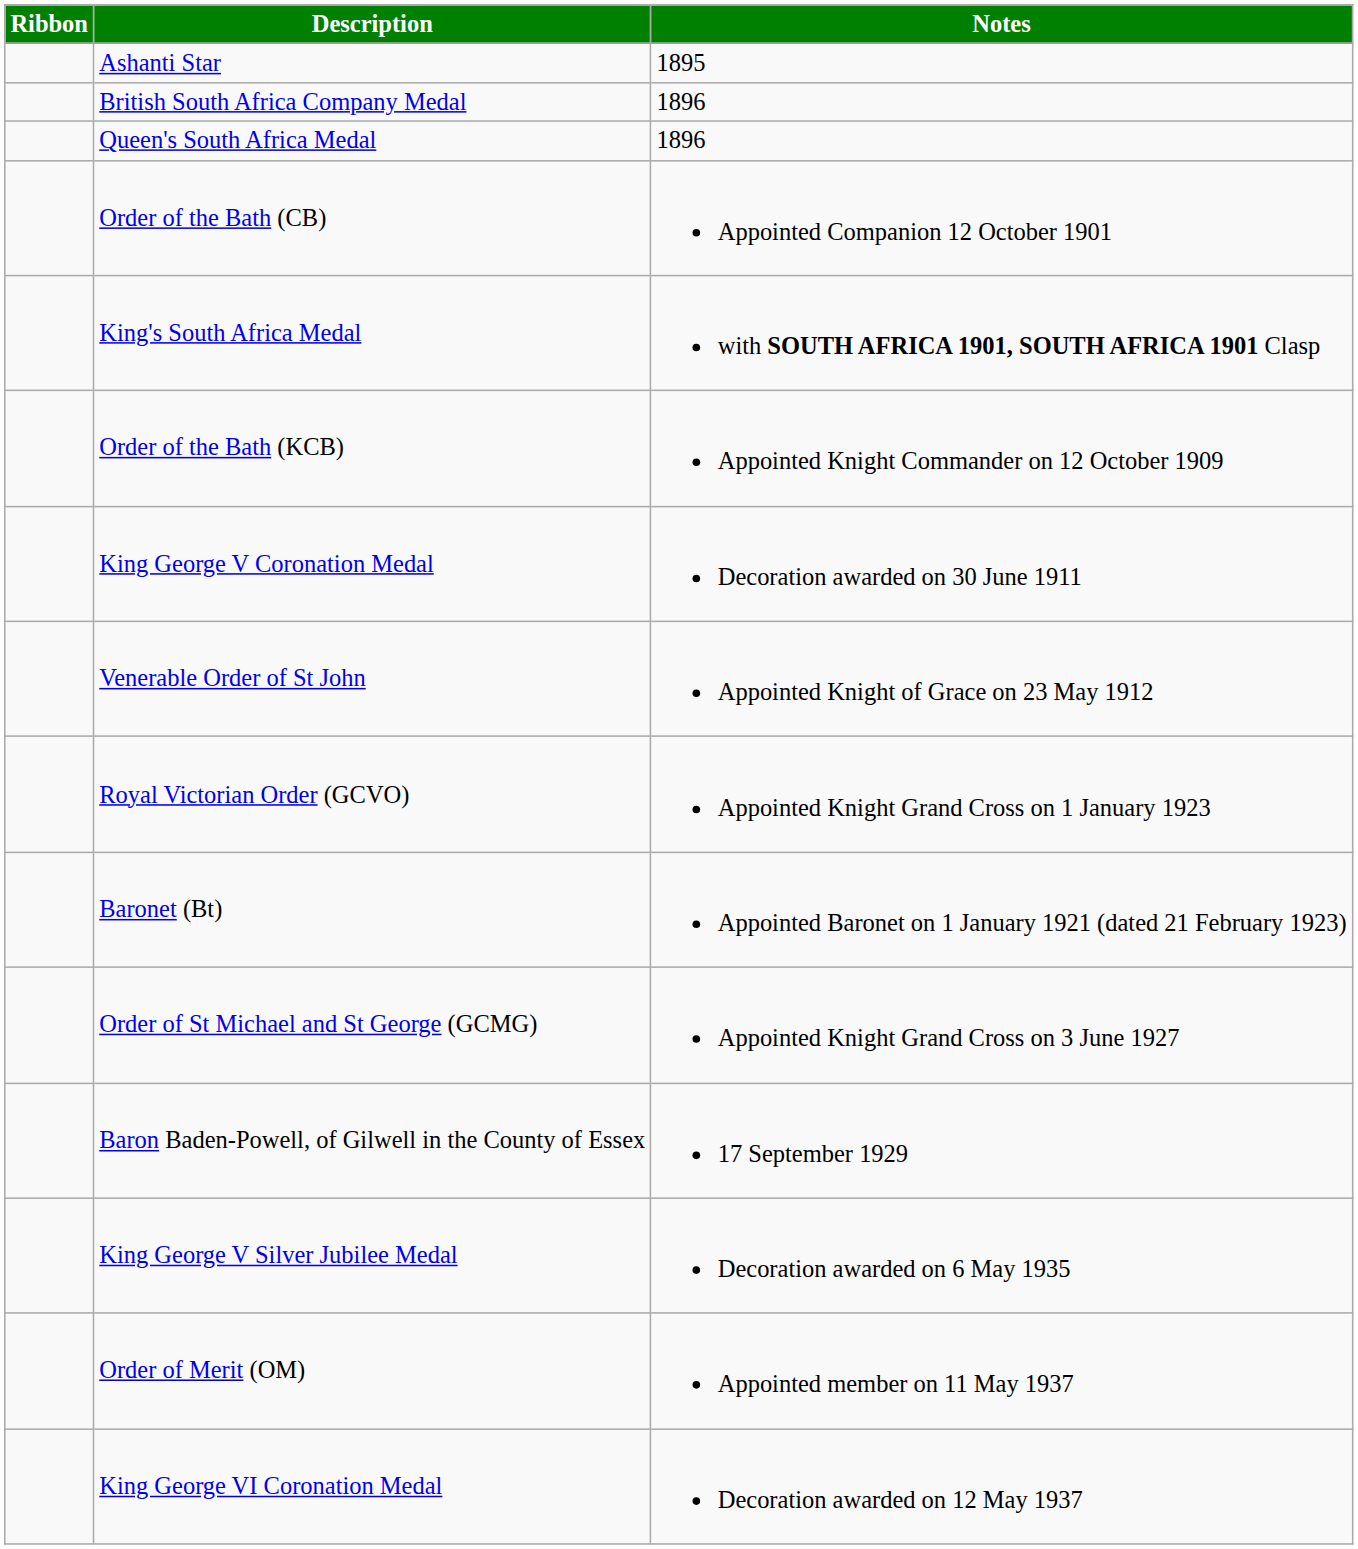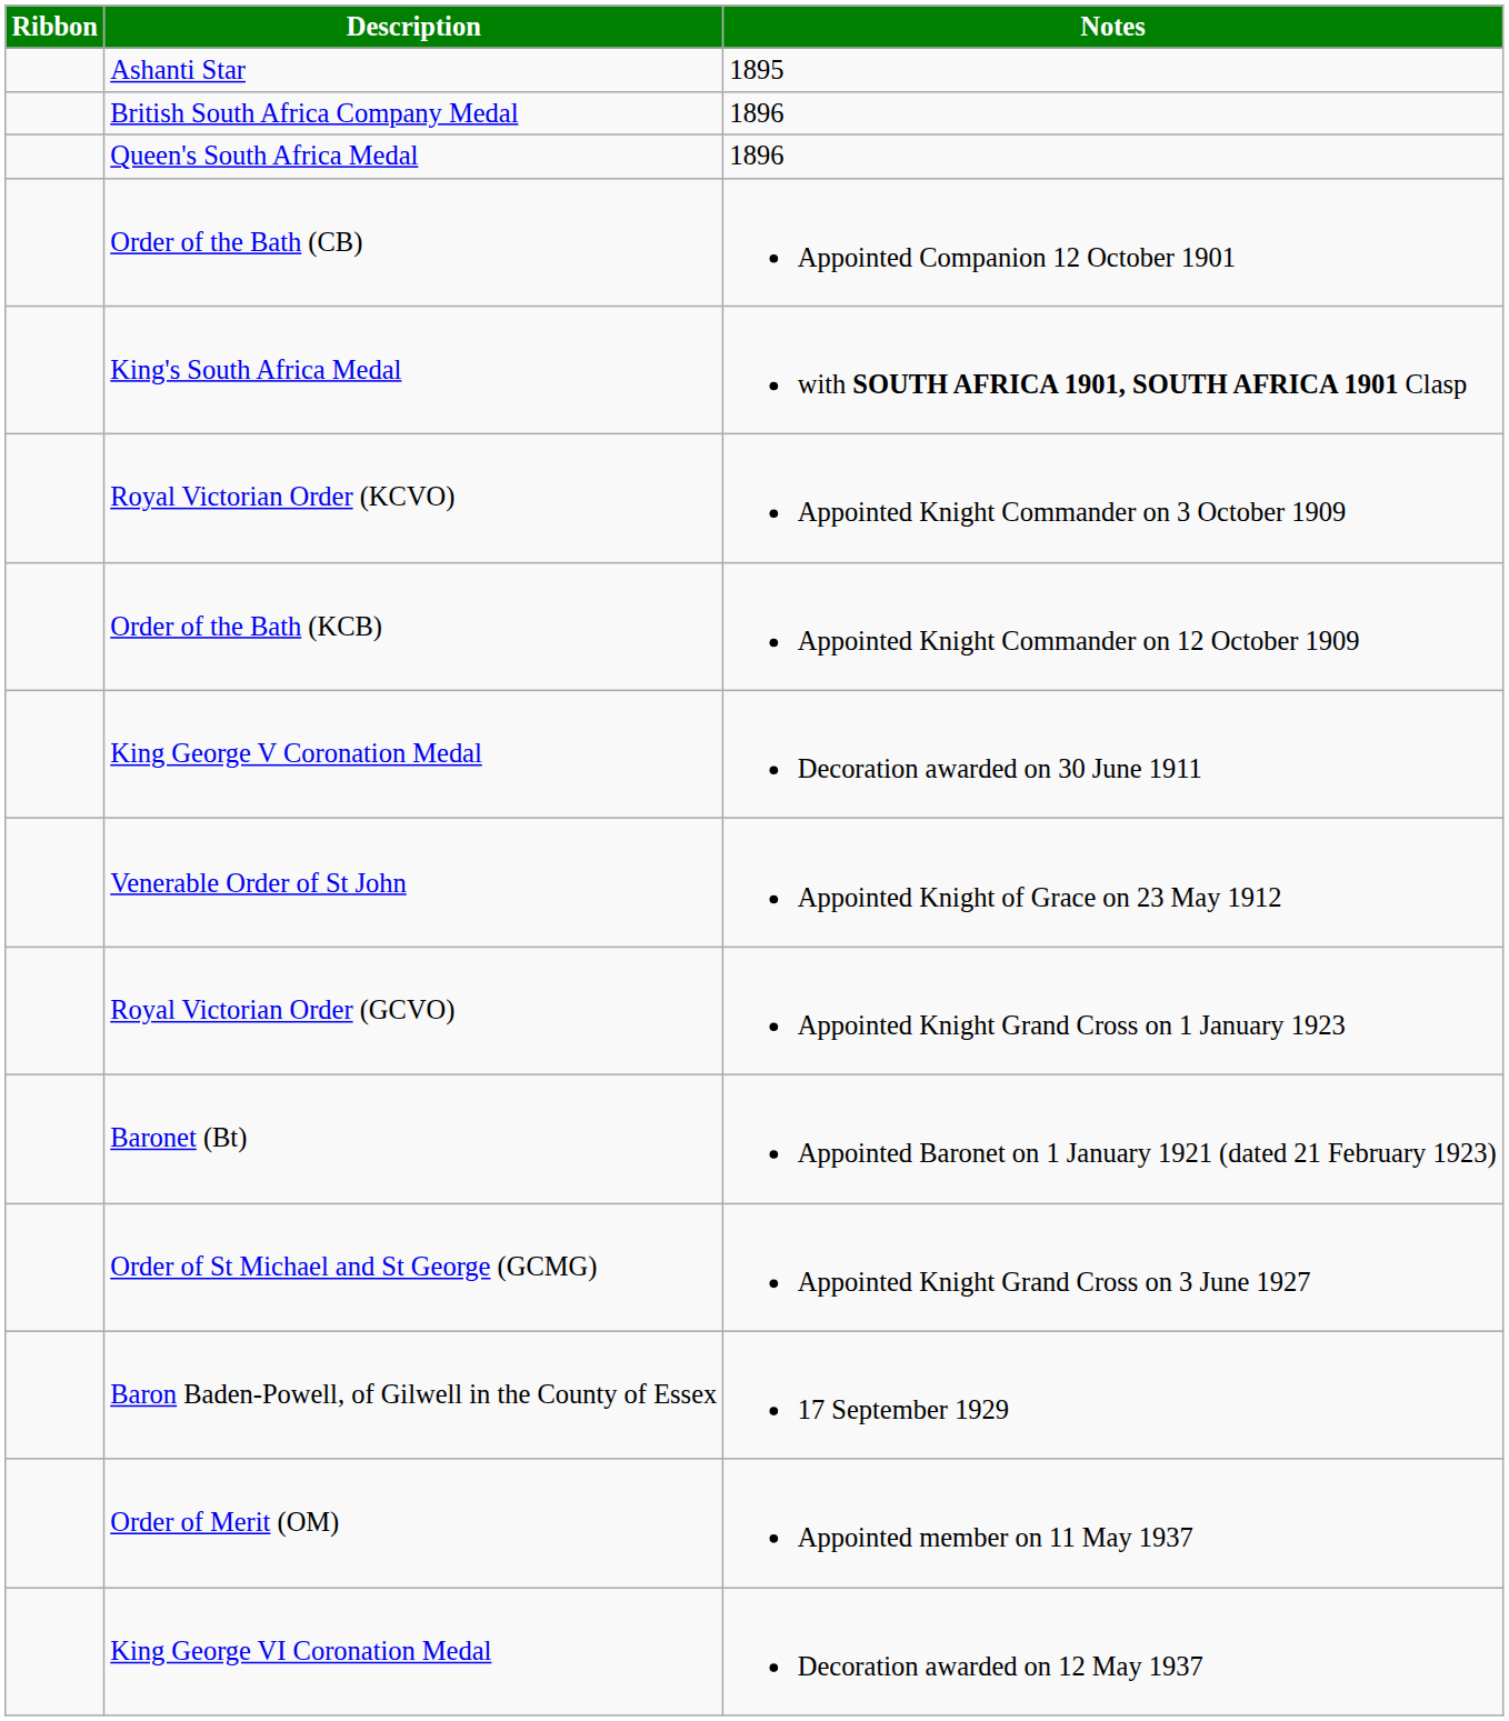 <table class="wikitable">
 <tr style="background:Green;color:White" align="center">
 <td><strong>Ribbon</strong></td>
 <td><strong>Description</strong></td>
 <td><strong>Notes</strong></td>
 </tr>
 <tr>
 <td></td>
 <td><a href='#'>Ashanti Star</a></td>
 <td>1895</td>
 </tr>
 <tr>
 <td></td>
 <td><a href='#'>British South Africa Company Medal</a></td>
 <td>1896</td>
 </tr>
 <tr>
 <td></td>
 <td><a href='#'>Queen's South Africa Medal</a></td>
 <td>1896</td>
 </tr>
 <tr>
 <td></td>
 <td><a href='#'>Order of the Bath</a> (CB)</td>
 <td><br><ul><li>Appointed Companion 12 October 1901</li></ul></td>
 </tr>
 <tr>
 <td></td>
 <td><a href='#'>King's South Africa Medal</a></td>
 <td><br><ul><li>with <strong>SOUTH AFRICA 1901, SOUTH AFRICA 1901</strong> Clasp</li></ul></td>
+</tr>
+<tr>
+<td></td>
+<td><a href='#'>Royal Victorian Order</a> (KCVO)</td>
+<td><br><ul><li>Appointed Knight Commander on 3 October 1909</li></ul></td>
 </tr>
 <tr>
 <td></td>
 <td><a href='#'>Order of the Bath</a> (KCB)</td>
 <td><br><ul><li>Appointed Knight Commander on 12 October 1909</li></ul></td>
 </tr>
 <tr>
 <td></td>
 <td><a href='#'>King George V Coronation Medal</a></td>
 <td><br><ul><li>Decoration awarded on 30 June 1911</li></ul></td>
 </tr>
 <tr>
 <td></td>
 <td><a href='#'>Venerable Order of St John</a></td>
 <td><br><ul><li>Appointed Knight of Grace on 23 May 1912</li></ul></td>
 </tr>
 <tr>
 <td></td>
 <td><a href='#'>Royal Victorian Order</a> (GCVO)</td>
 <td><br><ul><li>Appointed Knight Grand Cross on 1 January 1923</li></ul></td>
 </tr>
 <tr>
 <td></td>
 <td><a href='#'>Baronet</a> (Bt)</td>
 <td><br><ul><li>Appointed Baronet on 1 January 1921 (dated 21 February 1923)</li></ul></td>
 </tr>
 <tr>
 <td></td>
 <td><a href='#'>Order of St Michael and St George</a> (GCMG)</td>
 <td><br><ul><li>Appointed Knight Grand Cross on 3 June 1927</li></ul></td>
 </tr>
 <tr>
 <td></td>
 <td><a href='#'>Baron</a> Baden-Powell, of Gilwell in the County of Essex</td>
 <td><br><ul><li>17 September 1929</li></ul></td>
 </tr>
 <tr>
 <td></td>
-<td><a href='#'>King George V Silver Jubilee Medal</a></td>
-<td><br><ul><li>Decoration awarded on 6 May 1935</li></ul></td>
-</tr>
-<tr>
-<td></td>
 <td><a href='#'>Order of Merit</a> (OM)</td>
 <td><br><ul><li>Appointed member on 11 May 1937</li></ul></td>
 </tr>
 <tr>
 <td></td>
 <td><a href='#'>King George VI Coronation Medal</a></td>
 <td><br><ul><li>Decoration awarded on 12 May 1937</li></ul></td>
 </tr>
 </table>
